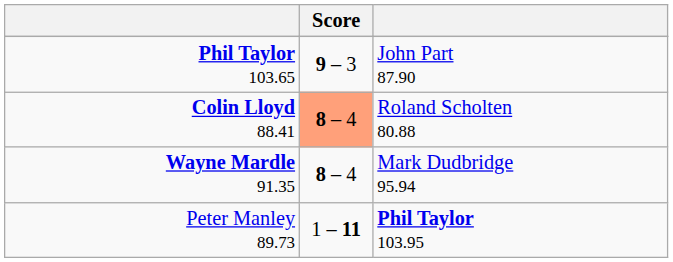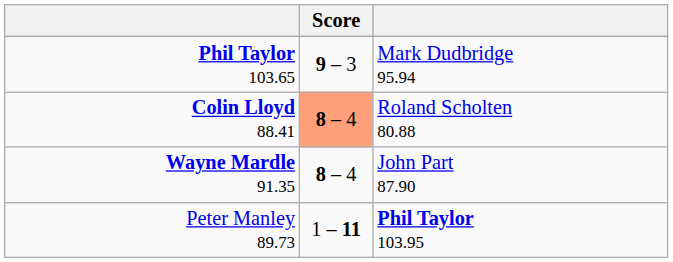 <table class=wikitable style="text-align:center">
 <tr>
 <th width=225></th>
 <th width=50>Score</th>
 <th width=225></th>
 </tr>
 <tr align=center>
 </tr>
 <tr align=left>
 <td align=right><strong><a href='#'>Phil Taylor</a></strong> <br> <small><span>103.65</span></small></td>
 <td align=center><strong>9</strong> – 3</td>
-<td> <a href='#'>John Part</a><br> <small><span>87.90</span></small></td>
+<td> <a href='#'>Mark Dudbridge</a><br> <small><span>95.94</span></small></td>
 </tr>
 <tr align=left>
 <td align=right><strong><a href='#'>Colin Lloyd</a></strong> <br> <small><span>88.41</span></small></td>
 <td align=center style="background: lightsalmon;"><strong>8</strong> – 4</td>
 <td> <a href='#'>Roland Scholten</a><br> <small><span>80.88</span></small></td>
 </tr>
 <tr align=left>
 <td align=right><strong><a href='#'>Wayne Mardle</a></strong> <br> <small><span>91.35</span></small></td>
 <td align=center><strong>8</strong> – 4</td>
-<td> <a href='#'>Mark Dudbridge</a><br> <small><span>95.94</span></small></td>
+<td> <a href='#'>John Part</a><br> <small><span>87.90</span></small></td>
 </tr>
 <tr align=left>
 <td align=right><a href='#'>Peter Manley</a> <br> <small><span>89.73</span></small></td>
 <td align=center>1 – <strong>11</strong></td>
 <td> <strong><a href='#'>Phil Taylor</a></strong><br> <small><span>103.95</span></small></td>
 </tr>
 </table>
